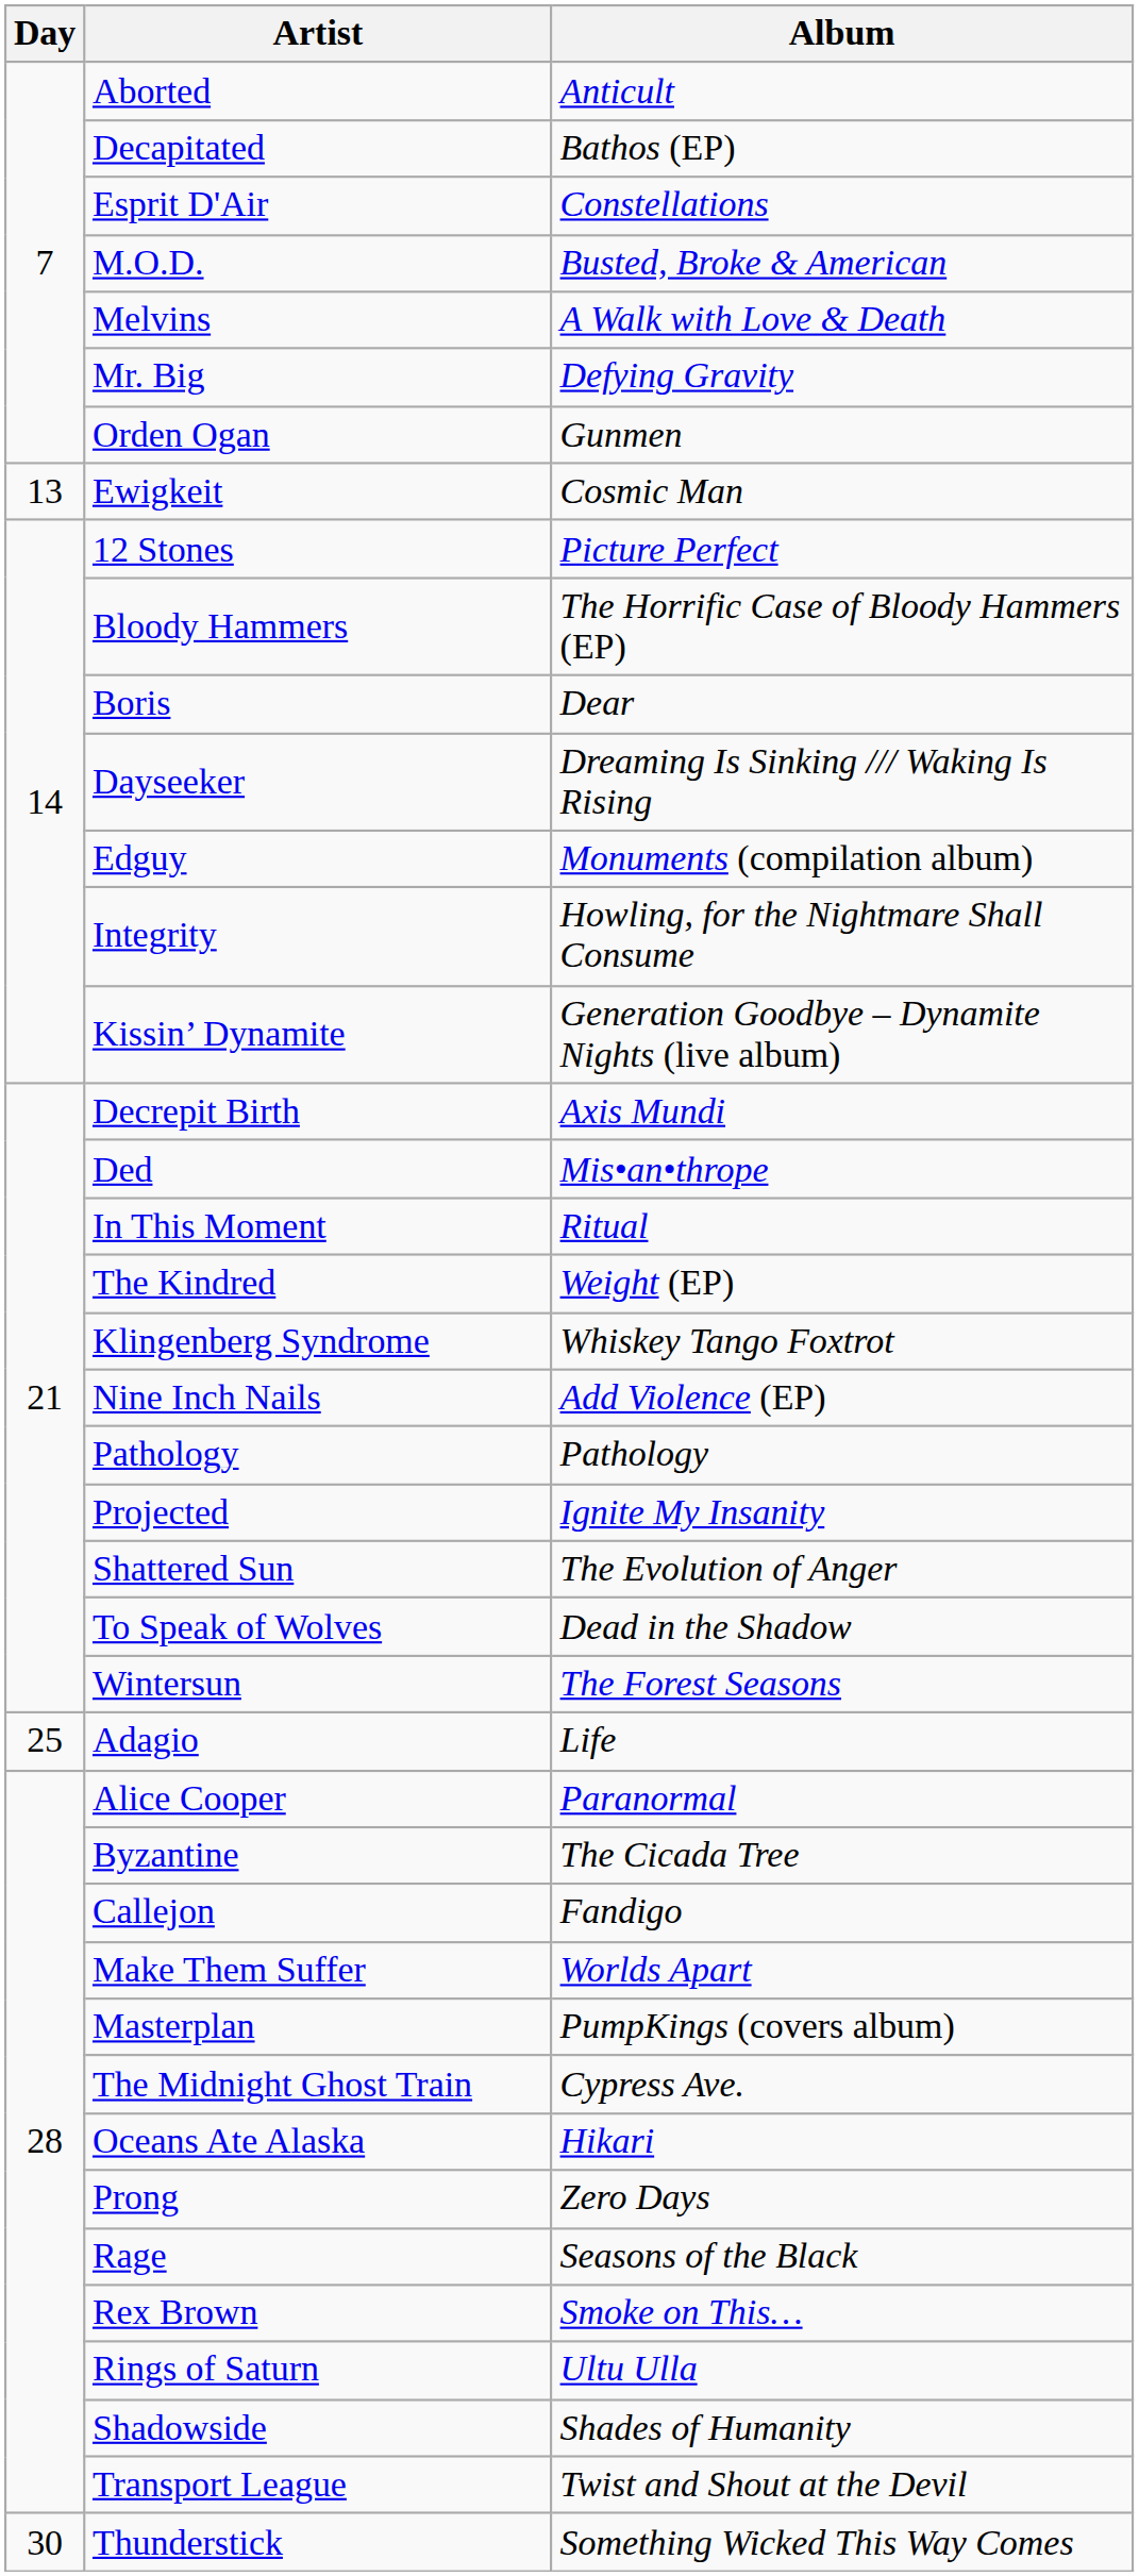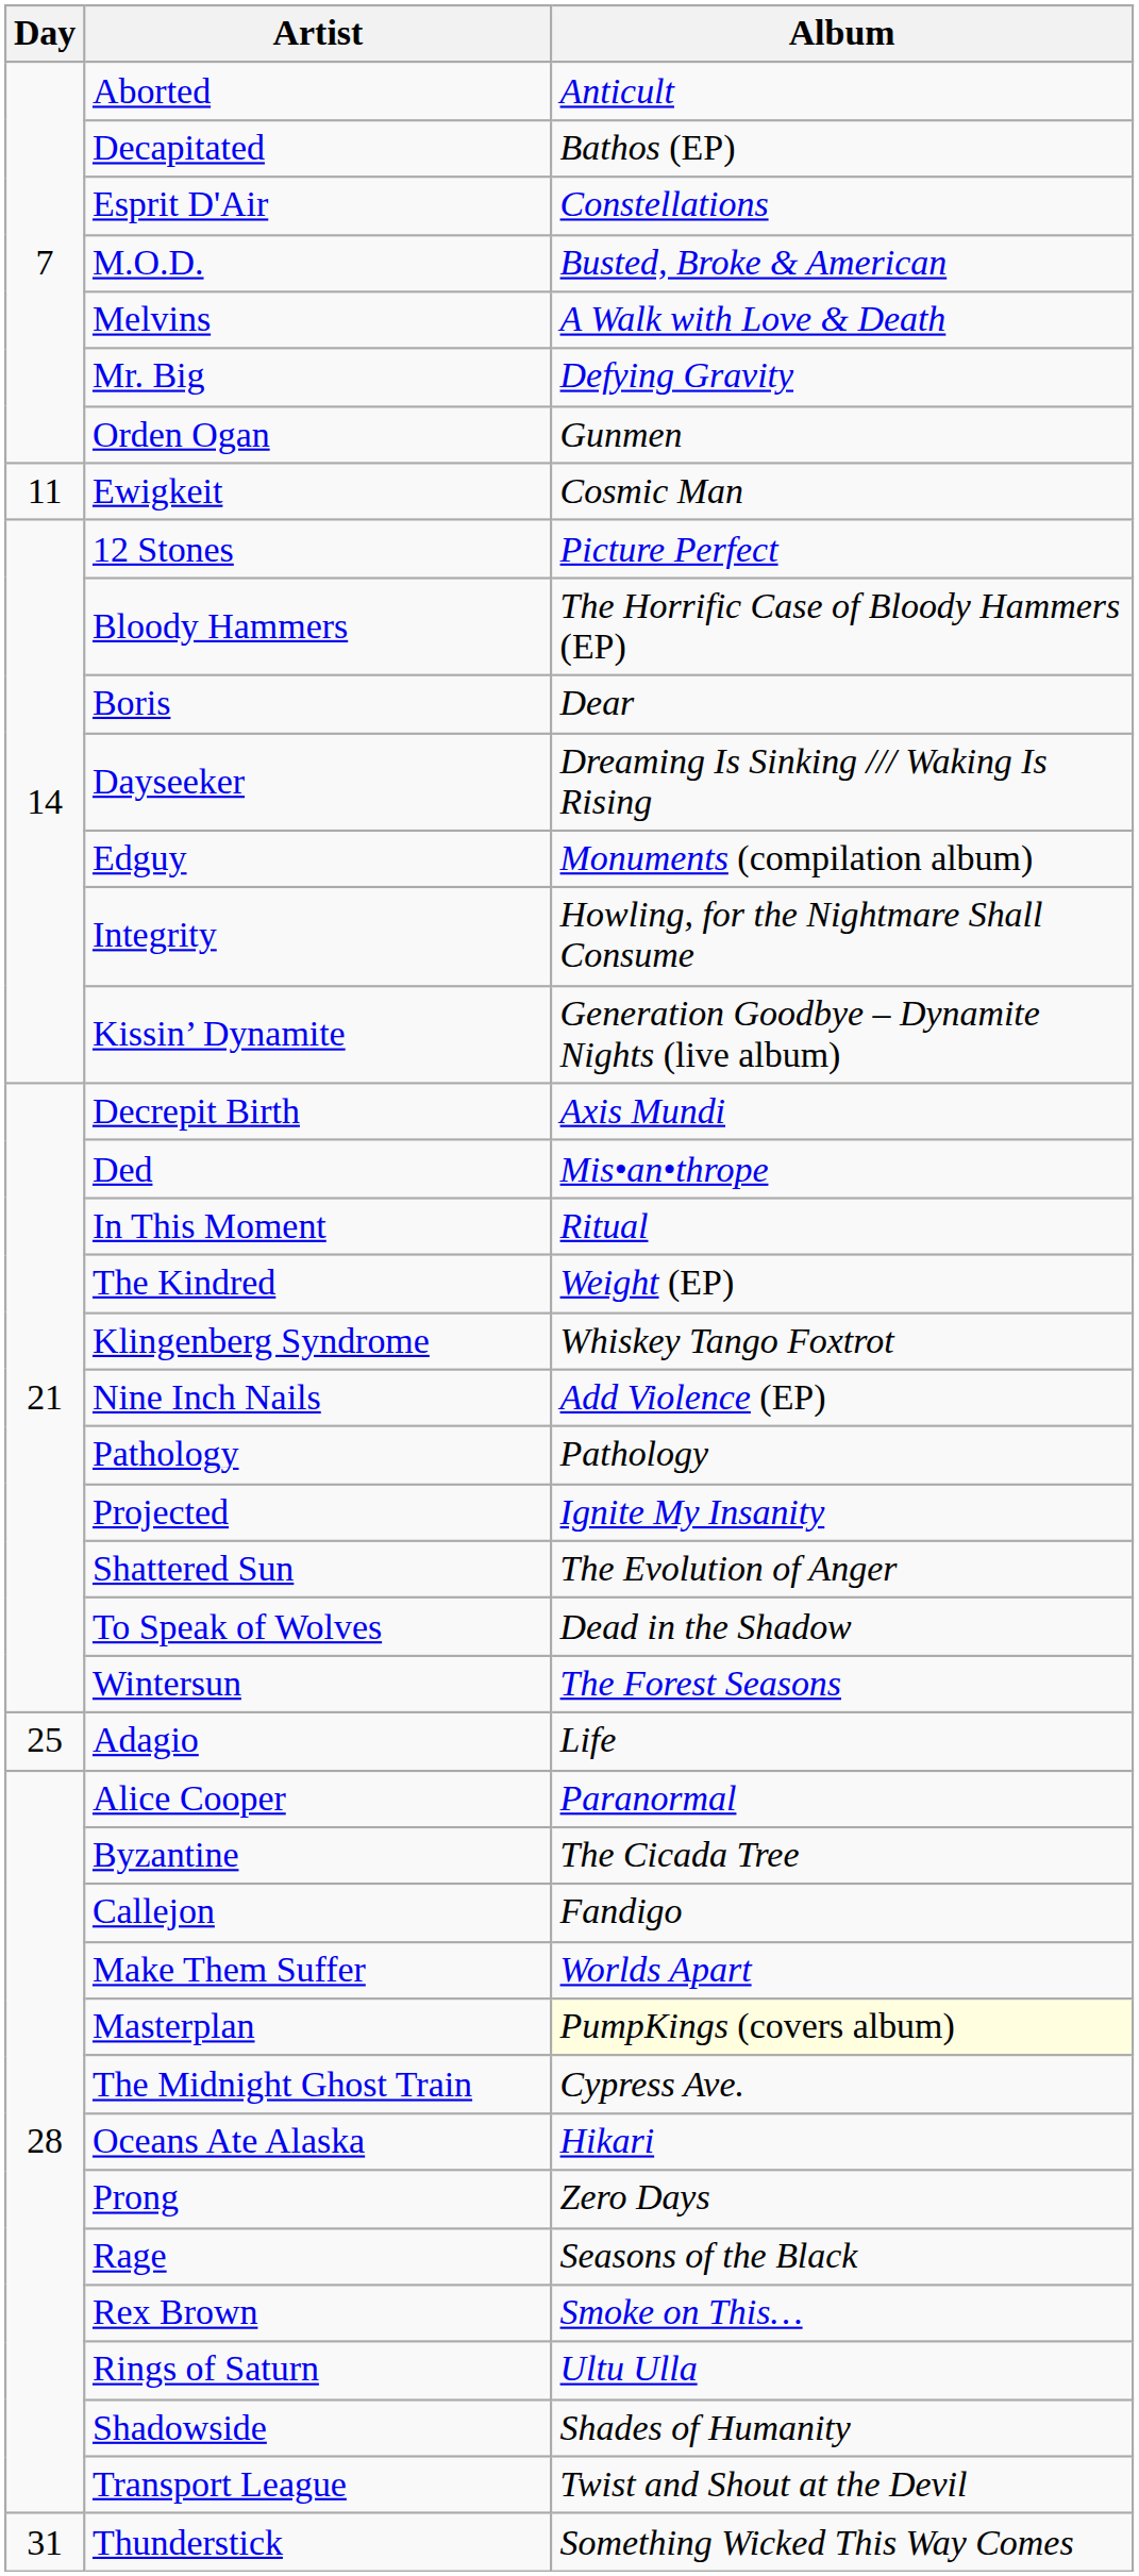 <table class="wikitable">
 <tr>
 <th style="width:20px;">Day</th>
 <th style="width:200px;">Artist</th>
 <th style="width:250px;">Album</th>
 </tr>
 <tr>
 <td style="text-align:center;" rowspan="7">7</td>
 <td><a href='#'>Aborted</a></td>
 <td><em><a href='#'>Anticult</a></em></td>
 </tr>
 <tr>
 <td><a href='#'>Decapitated</a></td>
 <td><em>Bathos</em> (EP)</td>
 </tr>
 <tr>
 <td><a href='#'>Esprit D'Air</a></td>
 <td><em><a href='#'>Constellations</a></em></td>
 </tr>
 <tr>
 <td><a href='#'>M.O.D.</a></td>
 <td><em><a href='#'>Busted, Broke & American</a></em></td>
 </tr>
 <tr>
 <td><a href='#'>Melvins</a></td>
 <td><em><a href='#'>A Walk with Love & Death</a></em></td>
 </tr>
 <tr>
 <td><a href='#'>Mr. Big</a></td>
 <td><em><a href='#'>Defying Gravity</a></em></td>
 </tr>
 <tr>
 <td><a href='#'>Orden Ogan</a></td>
 <td><em>Gunmen</em></td>
 </tr>
 <tr>
-<td style="text-align:center;">13</td>
+<td style="text-align:center;">11</td>
 <td><a href='#'>Ewigkeit</a></td>
 <td><em>Cosmic Man</em></td>
 </tr>
 <tr>
 <td style="text-align:center;" rowspan="7">14</td>
 <td><a href='#'>12 Stones</a></td>
 <td><em><a href='#'>Picture Perfect</a></em></td>
 </tr>
 <tr>
 <td><a href='#'>Bloody Hammers</a></td>
 <td><em>The Horrific Case of Bloody Hammers</em> (EP)</td>
 </tr>
 <tr>
 <td><a href='#'>Boris</a></td>
 <td><em>Dear</em></td>
 </tr>
 <tr>
 <td><a href='#'>Dayseeker</a></td>
 <td><em>Dreaming Is Sinking /// Waking Is Rising</em></td>
 </tr>
 <tr>
 <td><a href='#'>Edguy</a></td>
 <td><em><a href='#'>Monuments</a></em> (compilation album)</td>
 </tr>
 <tr>
 <td><a href='#'>Integrity</a></td>
 <td><em>Howling, for the Nightmare Shall Consume</em></td>
 </tr>
 <tr>
 <td><a href='#'>Kissin’ Dynamite</a></td>
 <td><em>Generation Goodbye – Dynamite Nights</em> (live album)</td>
 </tr>
 <tr>
 <td style="text-align:center;" rowspan="11">21</td>
 <td><a href='#'>Decrepit Birth</a></td>
 <td><em><a href='#'>Axis Mundi</a></em></td>
 </tr>
 <tr>
 <td><a href='#'>Ded</a></td>
 <td><em><a href='#'>Mis•an•thrope</a></em></td>
 </tr>
 <tr>
 <td><a href='#'>In This Moment</a></td>
 <td><em><a href='#'>Ritual</a></em></td>
 </tr>
 <tr>
 <td><a href='#'>The Kindred</a></td>
 <td><em><a href='#'>Weight</a></em> (EP)</td>
 </tr>
 <tr>
 <td><a href='#'>Klingenberg Syndrome</a></td>
 <td><em>Whiskey Tango Foxtrot</em></td>
 </tr>
 <tr>
 <td><a href='#'>Nine Inch Nails</a></td>
 <td><em><a href='#'>Add Violence</a></em> (EP)</td>
 </tr>
 <tr>
 <td><a href='#'>Pathology</a></td>
 <td><em>Pathology</em></td>
 </tr>
 <tr>
 <td><a href='#'>Projected</a></td>
 <td><em><a href='#'>Ignite My Insanity</a></em></td>
 </tr>
 <tr>
 <td><a href='#'>Shattered Sun</a></td>
 <td><em>The Evolution of Anger</em></td>
 </tr>
 <tr>
 <td><a href='#'>To Speak of Wolves</a></td>
 <td><em>Dead in the Shadow</em></td>
 </tr>
 <tr>
 <td><a href='#'>Wintersun</a></td>
 <td><em><a href='#'>The Forest Seasons</a></em></td>
 </tr>
 <tr>
 <td style="text-align:center;">25</td>
 <td><a href='#'>Adagio</a></td>
 <td><em>Life</em></td>
 </tr>
 <tr>
 <td style="text-align:center;" rowspan=13>28</td>
 <td><a href='#'>Alice Cooper</a></td>
 <td><em><a href='#'>Paranormal</a></em></td>
 </tr>
 <tr>
 <td><a href='#'>Byzantine</a></td>
 <td><em>The Cicada Tree</em></td>
 </tr>
 <tr>
 <td><a href='#'>Callejon</a></td>
 <td><em>Fandigo</em></td>
 </tr>
 <tr>
 <td><a href='#'>Make Them Suffer</a></td>
 <td><em><a href='#'>Worlds Apart</a></em></td>
 </tr>
 <tr>
 <td><a href='#'>Masterplan</a></td>
-<td><em>PumpKings</em> (covers album)</td>
+<td style="background: lightyellow;"><em>PumpKings</em> (covers album)</td>
 </tr>
 <tr>
 <td><a href='#'>The Midnight Ghost Train</a></td>
 <td><em>Cypress Ave.</em></td>
 </tr>
 <tr>
 <td><a href='#'>Oceans Ate Alaska</a></td>
 <td><em><a href='#'>Hikari</a></em></td>
 </tr>
 <tr>
 <td><a href='#'>Prong</a></td>
 <td><em>Zero Days</em></td>
 </tr>
 <tr>
 <td><a href='#'>Rage</a></td>
 <td><em>Seasons of the Black</em></td>
 </tr>
 <tr>
 <td><a href='#'>Rex Brown</a></td>
 <td><em><a href='#'>Smoke on This…</a></em></td>
 </tr>
 <tr>
 <td><a href='#'>Rings of Saturn</a></td>
 <td><em><a href='#'>Ultu Ulla</a></em></td>
 </tr>
 <tr>
 <td><a href='#'>Shadowside</a></td>
 <td><em>Shades of Humanity</em></td>
 </tr>
 <tr>
 <td><a href='#'>Transport League</a></td>
 <td><em>Twist and Shout at the Devil</em></td>
 </tr>
 <tr>
-<td style="text-align:center;">30</td>
+<td style="text-align:center;">31</td>
 <td><a href='#'>Thunderstick</a></td>
 <td><em>Something Wicked This Way Comes</em></td>
 </tr>
 </table>
